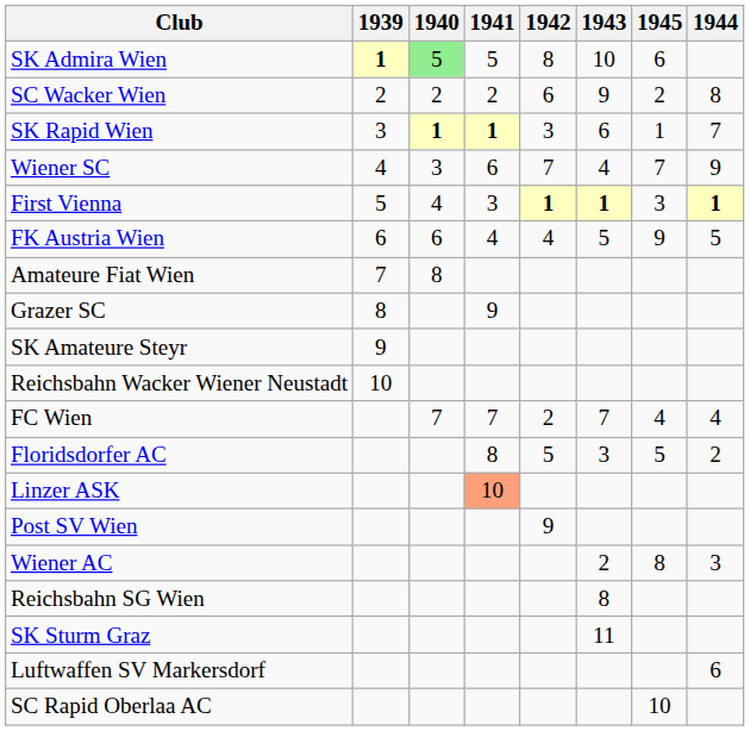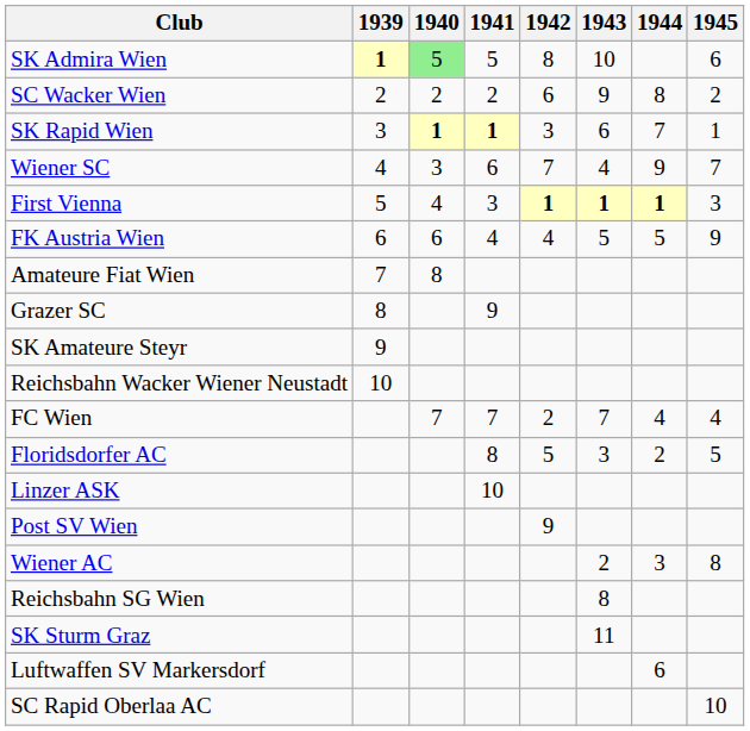 <table class="wikitable">
 <tr>
 <th>Club</th>
 <th>1939</th>
 <th>1940</th>
 <th>1941</th>
 <th>1942</th>
 <th>1943</th>
+<th>1944</th>
 <th>1945</th>
-<th>1944</th>
 </tr>
 <tr align="center">
 <td align="left"><a href='#'>SK Admira Wien</a></td>
 <td bgcolor="#ffffbf"><strong>1</strong></td>
 <td style="background: lightgreen;">5</td>
 <td>5</td>
 <td>8</td>
 <td>10</td>
+<td></td>
 <td>6</td>
-<td></td>
 </tr>
 <tr align="center">
 <td align="left"><a href='#'>SC Wacker Wien</a></td>
 <td>2</td>
 <td>2</td>
 <td>2</td>
 <td>6</td>
 <td>9</td>
+<td>8</td>
 <td>2</td>
-<td>8</td>
 </tr>
 <tr align="center">
 <td align="left"><a href='#'>SK Rapid Wien</a></td>
 <td>3</td>
 <td bgcolor="#ffffbf"><strong>1</strong></td>
 <td bgcolor="#ffffbf"><strong>1</strong></td>
 <td>3</td>
 <td>6</td>
+<td>7</td>
 <td>1</td>
-<td>7</td>
 </tr>
 <tr align="center">
 <td align="left"><a href='#'>Wiener SC</a></td>
 <td>4</td>
 <td>3</td>
 <td>6</td>
 <td>7</td>
 <td>4</td>
+<td>9</td>
 <td>7</td>
-<td>9</td>
 </tr>
 <tr align="center">
 <td align="left"><a href='#'>First Vienna</a></td>
 <td>5</td>
 <td>4</td>
 <td>3</td>
 <td bgcolor="#ffffbf"><strong>1</strong></td>
 <td bgcolor="#ffffbf"><strong>1</strong></td>
+<td bgcolor="#ffffbf"><strong>1</strong></td>
 <td>3</td>
-<td bgcolor="#ffffbf"><strong>1</strong></td>
 </tr>
 <tr align="center">
 <td align="left"><a href='#'>FK Austria Wien</a></td>
 <td>6</td>
 <td>6</td>
 <td>4</td>
 <td>4</td>
 <td>5</td>
+<td>5</td>
 <td>9</td>
-<td>5</td>
 </tr>
 <tr align="center">
 <td align="left">Amateure Fiat Wien</td>
 <td>7</td>
 <td>8</td>
 <td></td>
 <td></td>
 <td></td>
 <td></td>
 <td></td>
 </tr>
 <tr align="center">
 <td align="left">Grazer SC</td>
 <td>8</td>
 <td></td>
 <td>9</td>
 <td></td>
 <td></td>
 <td></td>
 <td></td>
 </tr>
 <tr align="center">
 <td align="left">SK Amateure Steyr</td>
 <td>9</td>
 <td></td>
 <td></td>
 <td></td>
 <td></td>
 <td></td>
 <td></td>
 </tr>
 <tr align="center">
 <td align="left">Reichsbahn Wacker Wiener Neustadt</td>
 <td>10</td>
 <td></td>
 <td></td>
 <td></td>
 <td></td>
 <td></td>
 <td></td>
 </tr>
 <tr align="center">
 <td align="left">FC Wien</td>
 <td></td>
 <td>7</td>
 <td>7</td>
 <td>2</td>
 <td>7</td>
 <td>4</td>
 <td>4</td>
 </tr>
 <tr align="center">
 <td align="left"><a href='#'>Floridsdorfer AC</a></td>
 <td></td>
 <td></td>
 <td>8</td>
 <td>5</td>
 <td>3</td>
+<td>2</td>
 <td>5</td>
-<td>2</td>
 </tr>
 <tr align="center">
 <td align="left"><a href='#'>Linzer ASK</a></td>
 <td></td>
 <td></td>
-<td style="background: lightsalmon;">10</td>
+<td>10</td>
 <td></td>
 <td></td>
 <td></td>
 <td></td>
 </tr>
 <tr align="center">
 <td align="left"><a href='#'>Post SV Wien</a></td>
 <td></td>
 <td></td>
 <td></td>
 <td>9</td>
 <td></td>
 <td></td>
 <td></td>
 </tr>
 <tr align="center">
 <td align="left"><a href='#'>Wiener AC</a></td>
 <td></td>
 <td></td>
 <td></td>
 <td></td>
 <td>2</td>
+<td>3</td>
 <td>8</td>
-<td>3</td>
 </tr>
 <tr align="center">
 <td align="left">Reichsbahn SG Wien</td>
 <td></td>
 <td></td>
 <td></td>
 <td></td>
 <td>8</td>
 <td></td>
 <td></td>
 </tr>
 <tr align="center">
 <td align="left"><a href='#'>SK Sturm Graz</a></td>
 <td></td>
 <td></td>
 <td></td>
 <td></td>
 <td>11</td>
 <td></td>
 <td></td>
 </tr>
 <tr align="center">
 <td align="left">Luftwaffen SV Markersdorf</td>
 <td></td>
 <td></td>
 <td></td>
 <td></td>
 <td></td>
+<td>6</td>
 <td></td>
-<td>6</td>
 </tr>
 <tr align="center">
 <td align="left">SC Rapid Oberlaa AC</td>
 <td></td>
 <td></td>
 <td></td>
 <td></td>
 <td></td>
+<td></td>
 <td>10</td>
-<td></td>
 </tr>
 </table>
